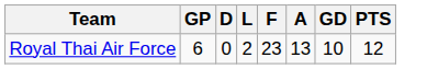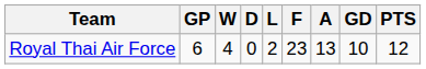 <table class="wikitable" style="text-align:center;">
 <tr>
 <th>Team</th>
 <th>GP</th>
+<th>W</th>
 <th>D</th>
 <th>L</th>
 <th>F</th>
 <th>A</th>
 <th>GD</th>
 <th>PTS</th>
 </tr>
 <tr>
 <td><a href='#'>Royal Thai Air Force</a></td>
 <td>6</td>
+<td>4</td>
 <td>0</td>
 <td>2</td>
 <td>23</td>
 <td>13</td>
 <td>10</td>
 <td>12</td>
 </tr>
 </table>
